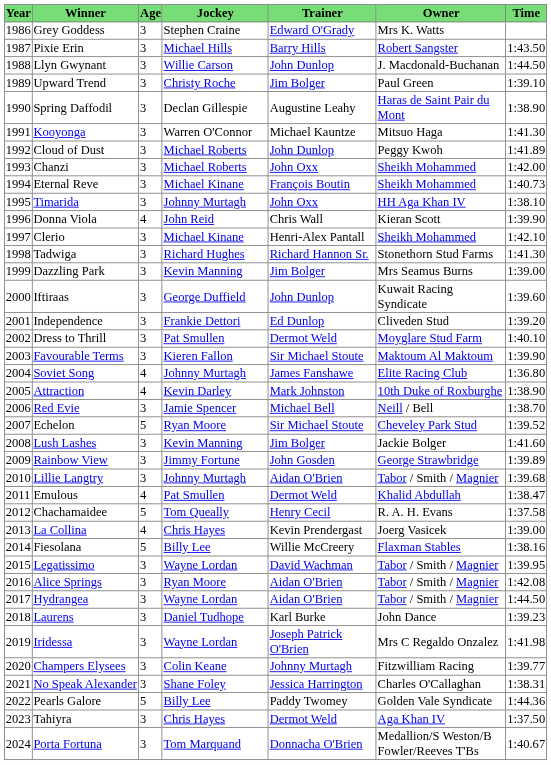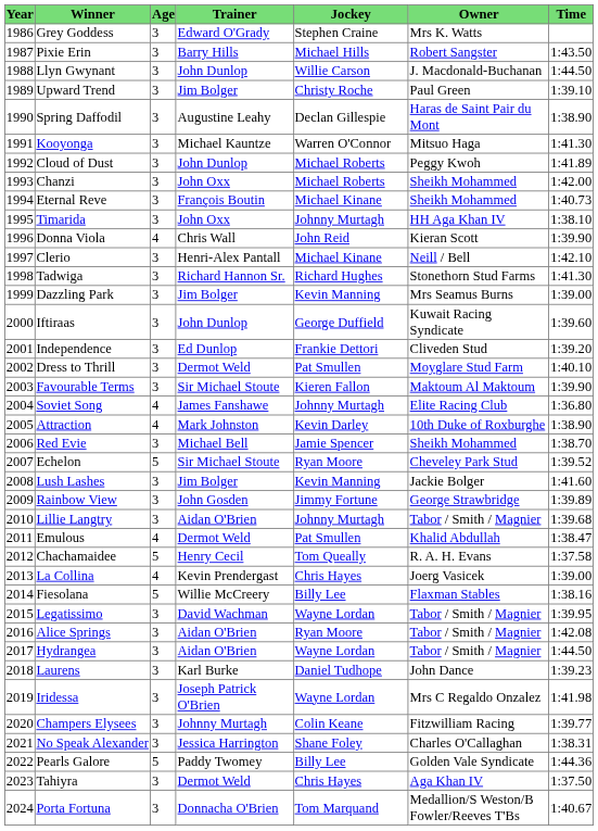 <table class = "sortable" | border="1" style="border-collapse: collapse; font-size:90%">
 <tr bgcolor="#77dd77" align="center">
 <th>Year</th>
 <th>Winner</th>
 <th>Age</th>
+<th>Trainer</th>
 <th>Jockey</th>
-<th>Trainer</th>
 <th>Owner</th>
 <th>Time</th>
 </tr>
 <tr>
 <td>1986</td>
 <td width=132px>Grey Goddess</td>
 <td>3</td>
+<td width=140px><a href='#'>Edward O'Grady</a></td>
 <td width=140px>Stephen Craine</td>
-<td width=140px><a href='#'>Edward O'Grady</a></td>
 <td width=167px>Mrs K. Watts</td>
 <td></td>
 </tr>
 <tr>
 <td>1987</td>
 <td>Pixie Erin</td>
 <td>3</td>
+<td><a href='#'>Barry Hills</a></td>
 <td><a href='#'>Michael Hills</a></td>
-<td><a href='#'>Barry Hills</a></td>
 <td><a href='#'>Robert Sangster</a></td>
 <td>1:43.50</td>
 </tr>
 <tr>
 <td>1988</td>
 <td>Llyn Gwynant</td>
 <td>3</td>
+<td><a href='#'>John Dunlop</a></td>
 <td><a href='#'>Willie Carson</a></td>
-<td><a href='#'>John Dunlop</a></td>
 <td>J. Macdonald-Buchanan </td>
 <td>1:44.50</td>
 </tr>
 <tr>
 <td>1989</td>
 <td>Upward Trend</td>
 <td>3</td>
+<td><a href='#'>Jim Bolger</a></td>
 <td><a href='#'>Christy Roche</a></td>
-<td><a href='#'>Jim Bolger</a></td>
 <td>Paul Green</td>
 <td>1:39.10</td>
 </tr>
 <tr>
 <td>1990</td>
 <td>Spring Daffodil</td>
 <td>3</td>
+<td>Augustine Leahy</td>
 <td>Declan Gillespie</td>
-<td>Augustine Leahy</td>
 <td><a href='#'>Haras de Saint Pair du Mont</a></td>
 <td>1:38.90</td>
 </tr>
 <tr>
 <td>1991</td>
 <td><a href='#'>Kooyonga</a></td>
 <td>3</td>
+<td>Michael Kauntze</td>
 <td>Warren O'Connor</td>
-<td>Michael Kauntze</td>
 <td>Mitsuo Haga</td>
 <td>1:41.30</td>
 </tr>
 <tr>
 <td>1992</td>
 <td>Cloud of Dust</td>
 <td>3</td>
+<td><a href='#'>John Dunlop</a></td>
 <td><a href='#'>Michael Roberts</a></td>
-<td><a href='#'>John Dunlop</a></td>
 <td>Peggy Kwoh</td>
 <td>1:41.89</td>
 </tr>
 <tr>
 <td>1993</td>
 <td>Chanzi</td>
 <td>3</td>
+<td><a href='#'>John Oxx</a></td>
 <td><a href='#'>Michael Roberts</a></td>
-<td><a href='#'>John Oxx</a></td>
 <td><a href='#'>Sheikh Mohammed</a></td>
 <td>1:42.00</td>
 </tr>
 <tr>
 <td>1994</td>
 <td>Eternal Reve</td>
 <td>3</td>
+<td><a href='#'>François Boutin</a></td>
 <td><a href='#'>Michael Kinane</a></td>
-<td><a href='#'>François Boutin</a></td>
 <td><a href='#'>Sheikh Mohammed</a></td>
 <td>1:40.73</td>
 </tr>
 <tr>
 <td>1995</td>
 <td><a href='#'>Timarida</a></td>
 <td>3</td>
+<td><a href='#'>John Oxx</a></td>
 <td><a href='#'>Johnny Murtagh</a></td>
-<td><a href='#'>John Oxx</a></td>
 <td><a href='#'>HH Aga Khan IV</a></td>
 <td>1:38.10</td>
 </tr>
 <tr>
 <td>1996</td>
 <td>Donna Viola</td>
 <td>4</td>
+<td>Chris Wall</td>
 <td><a href='#'>John Reid</a></td>
-<td>Chris Wall</td>
 <td>Kieran Scott</td>
 <td>1:39.90</td>
 </tr>
 <tr>
 <td>1997</td>
 <td>Clerio</td>
 <td>3</td>
+<td>Henri-Alex Pantall</td>
 <td><a href='#'>Michael Kinane</a></td>
-<td>Henri-Alex Pantall</td>
-<td><a href='#'>Sheikh Mohammed</a></td>
+<td><a href='#'>Neill</a> / Bell </td>
 <td>1:42.10</td>
 </tr>
 <tr>
 <td>1998</td>
 <td>Tadwiga</td>
 <td>3</td>
+<td><a href='#'>Richard Hannon Sr.</a></td>
 <td><a href='#'>Richard Hughes</a></td>
-<td><a href='#'>Richard Hannon Sr.</a></td>
 <td>Stonethorn Stud Farms</td>
 <td>1:41.30</td>
 </tr>
 <tr>
 <td>1999</td>
 <td>Dazzling Park</td>
 <td>3</td>
+<td><a href='#'>Jim Bolger</a></td>
 <td><a href='#'>Kevin Manning</a></td>
-<td><a href='#'>Jim Bolger</a></td>
 <td>Mrs Seamus Burns</td>
 <td>1:39.00</td>
 </tr>
 <tr>
 <td>2000</td>
 <td>Iftiraas</td>
 <td>3</td>
+<td><a href='#'>John Dunlop</a></td>
 <td><a href='#'>George Duffield</a></td>
-<td><a href='#'>John Dunlop</a></td>
 <td>Kuwait Racing Syndicate</td>
 <td>1:39.60</td>
 </tr>
 <tr>
 <td>2001</td>
 <td>Independence</td>
 <td>3</td>
+<td><a href='#'>Ed Dunlop</a></td>
 <td><a href='#'>Frankie Dettori</a></td>
-<td><a href='#'>Ed Dunlop</a></td>
 <td>Cliveden Stud</td>
 <td>1:39.20</td>
 </tr>
 <tr>
 <td>2002</td>
 <td>Dress to Thrill</td>
 <td>3</td>
+<td><a href='#'>Dermot Weld</a></td>
 <td><a href='#'>Pat Smullen</a></td>
-<td><a href='#'>Dermot Weld</a></td>
 <td><a href='#'>Moyglare Stud Farm</a></td>
 <td>1:40.10</td>
 </tr>
 <tr>
 <td>2003</td>
 <td><a href='#'>Favourable Terms</a></td>
 <td>3</td>
+<td><a href='#'>Sir Michael Stoute</a></td>
 <td><a href='#'>Kieren Fallon</a></td>
-<td><a href='#'>Sir Michael Stoute</a></td>
 <td><a href='#'>Maktoum Al Maktoum</a></td>
 <td>1:39.90</td>
 </tr>
 <tr>
 <td>2004</td>
 <td><a href='#'>Soviet Song</a></td>
 <td>4</td>
+<td><a href='#'>James Fanshawe</a></td>
 <td><a href='#'>Johnny Murtagh</a></td>
-<td><a href='#'>James Fanshawe</a></td>
 <td><a href='#'>Elite Racing Club</a></td>
 <td>1:36.80</td>
 </tr>
 <tr>
 <td>2005</td>
 <td><a href='#'>Attraction</a></td>
 <td>4</td>
+<td><a href='#'>Mark Johnston</a></td>
 <td><a href='#'>Kevin Darley</a></td>
-<td><a href='#'>Mark Johnston</a></td>
 <td><a href='#'>10th Duke of Roxburghe</a></td>
 <td>1:38.90</td>
 </tr>
 <tr>
 <td>2006</td>
 <td><a href='#'>Red Evie</a></td>
 <td>3</td>
+<td><a href='#'>Michael Bell</a></td>
 <td><a href='#'>Jamie Spencer</a></td>
-<td><a href='#'>Michael Bell</a></td>
-<td><a href='#'>Neill</a> / Bell </td>
+<td><a href='#'>Sheikh Mohammed</a></td>
 <td>1:38.70</td>
 </tr>
 <tr>
 <td>2007</td>
 <td>Echelon</td>
 <td>5</td>
+<td><a href='#'>Sir Michael Stoute</a></td>
 <td><a href='#'>Ryan Moore</a></td>
-<td><a href='#'>Sir Michael Stoute</a></td>
 <td><a href='#'>Cheveley Park Stud</a></td>
 <td>1:39.52</td>
 </tr>
 <tr>
 <td>2008</td>
 <td><a href='#'>Lush Lashes</a></td>
 <td>3</td>
+<td><a href='#'>Jim Bolger</a></td>
 <td><a href='#'>Kevin Manning</a></td>
-<td><a href='#'>Jim Bolger</a></td>
 <td>Jackie Bolger</td>
 <td>1:41.60</td>
 </tr>
 <tr>
 <td>2009</td>
 <td><a href='#'>Rainbow View</a></td>
 <td>3</td>
+<td><a href='#'>John Gosden</a></td>
 <td><a href='#'>Jimmy Fortune</a></td>
-<td><a href='#'>John Gosden</a></td>
 <td><a href='#'>George Strawbridge</a></td>
 <td>1:39.89</td>
 </tr>
 <tr>
 <td>2010</td>
 <td><a href='#'>Lillie Langtry</a></td>
 <td>3</td>
+<td><a href='#'>Aidan O'Brien</a></td>
 <td><a href='#'>Johnny Murtagh</a></td>
-<td><a href='#'>Aidan O'Brien</a></td>
 <td><a href='#'>Tabor</a> / Smith  / <a href='#'>Magnier</a></td>
 <td>1:39.68</td>
 </tr>
 <tr>
 <td>2011</td>
 <td>Emulous</td>
 <td>4</td>
+<td><a href='#'>Dermot Weld</a></td>
 <td><a href='#'>Pat Smullen</a></td>
-<td><a href='#'>Dermot Weld</a></td>
 <td><a href='#'>Khalid Abdullah</a></td>
 <td>1:38.47</td>
 </tr>
 <tr>
 <td>2012</td>
 <td>Chachamaidee </td>
 <td>5</td>
+<td><a href='#'>Henry Cecil</a></td>
 <td><a href='#'>Tom Queally</a></td>
-<td><a href='#'>Henry Cecil</a></td>
 <td>R. A. H. Evans</td>
 <td>1:37.58</td>
 </tr>
 <tr>
 <td>2013</td>
 <td><a href='#'>La Collina</a></td>
 <td>4</td>
+<td>Kevin Prendergast</td>
 <td><a href='#'>Chris Hayes</a></td>
-<td>Kevin Prendergast</td>
 <td>Joerg Vasicek</td>
 <td>1:39.00</td>
 </tr>
 <tr>
 <td>2014</td>
 <td>Fiesolana</td>
 <td>5</td>
+<td>Willie McCreery</td>
 <td><a href='#'>Billy Lee</a></td>
-<td>Willie McCreery</td>
 <td><a href='#'>Flaxman Stables</a></td>
 <td>1:38.16</td>
 </tr>
 <tr>
 <td>2015</td>
 <td><a href='#'>Legatissimo</a></td>
 <td>3</td>
+<td><a href='#'>David Wachman</a></td>
 <td><a href='#'>Wayne Lordan</a></td>
-<td><a href='#'>David Wachman</a></td>
 <td><a href='#'>Tabor</a> / Smith  / <a href='#'>Magnier</a></td>
 <td>1:39.95</td>
 </tr>
 <tr>
 <td>2016</td>
 <td><a href='#'>Alice Springs</a></td>
 <td>3</td>
+<td><a href='#'>Aidan O'Brien</a></td>
 <td><a href='#'>Ryan Moore</a></td>
-<td><a href='#'>Aidan O'Brien</a></td>
 <td><a href='#'>Tabor</a> / Smith  / <a href='#'>Magnier</a></td>
 <td>1:42.08</td>
 </tr>
 <tr>
 <td>2017</td>
 <td><a href='#'>Hydrangea</a></td>
 <td>3</td>
+<td><a href='#'>Aidan O'Brien</a></td>
 <td><a href='#'>Wayne Lordan</a></td>
-<td><a href='#'>Aidan O'Brien</a></td>
 <td><a href='#'>Tabor</a> / Smith  / <a href='#'>Magnier</a></td>
 <td>1:44.50</td>
 </tr>
 <tr>
 <td>2018</td>
 <td><a href='#'>Laurens</a></td>
 <td>3</td>
+<td>Karl Burke</td>
 <td><a href='#'>Daniel Tudhope</a></td>
-<td>Karl Burke</td>
 <td>John Dance</td>
 <td>1:39.23</td>
 </tr>
 <tr>
 <td>2019</td>
 <td><a href='#'>Iridessa</a></td>
 <td>3</td>
+<td><a href='#'>Joseph Patrick O'Brien</a></td>
 <td><a href='#'>Wayne Lordan</a></td>
-<td><a href='#'>Joseph Patrick O'Brien</a></td>
 <td>Mrs C Regaldo Onzalez</td>
 <td>1:41.98</td>
 </tr>
 <tr>
 <td>2020</td>
 <td><a href='#'>Champers Elysees</a></td>
 <td>3</td>
+<td><a href='#'>Johnny Murtagh</a></td>
 <td><a href='#'>Colin Keane</a></td>
-<td><a href='#'>Johnny Murtagh</a></td>
 <td>Fitzwilliam Racing</td>
 <td>1:39.77</td>
 </tr>
 <tr>
 <td>2021</td>
 <td><a href='#'>No Speak Alexander</a></td>
 <td>3</td>
+<td><a href='#'>Jessica Harrington</a></td>
 <td><a href='#'>Shane Foley</a></td>
-<td><a href='#'>Jessica Harrington</a></td>
 <td>Charles O'Callaghan</td>
 <td>1:38.31</td>
 </tr>
 <tr>
 <td>2022</td>
 <td>Pearls Galore</td>
 <td>5</td>
+<td>Paddy Twomey</td>
 <td><a href='#'>Billy Lee</a></td>
-<td>Paddy Twomey</td>
 <td>Golden Vale Syndicate</td>
 <td>1:44.36</td>
 </tr>
 <tr>
 <td>2023</td>
 <td>Tahiyra</td>
 <td>3</td>
+<td><a href='#'>Dermot Weld</a></td>
 <td><a href='#'>Chris Hayes</a></td>
-<td><a href='#'>Dermot Weld</a></td>
 <td><a href='#'>Aga Khan IV</a></td>
 <td>1:37.50</td>
 </tr>
 <tr>
 <td>2024</td>
 <td><a href='#'>Porta Fortuna</a></td>
 <td>3</td>
+<td><a href='#'>Donnacha O'Brien</a></td>
 <td><a href='#'>Tom Marquand</a></td>
-<td><a href='#'>Donnacha O'Brien</a></td>
 <td>Medallion/S Weston/B Fowler/Reeves T'Bs</td>
 <td>1:40.67</td>
 </tr>
 </table>
